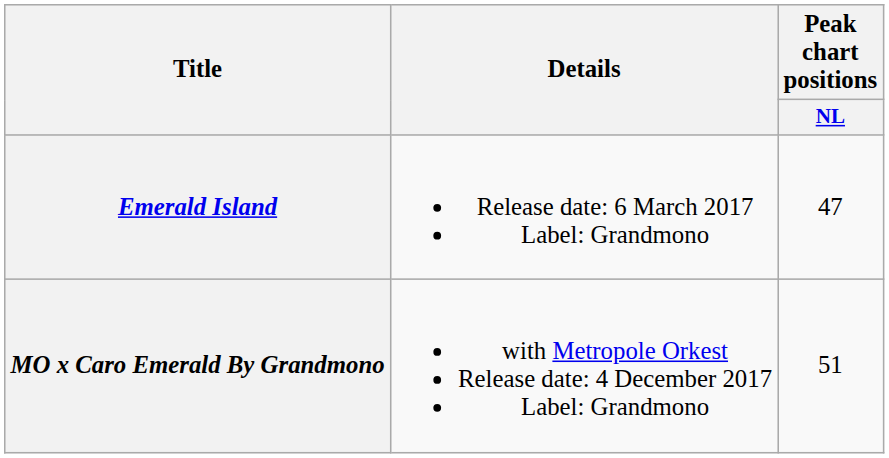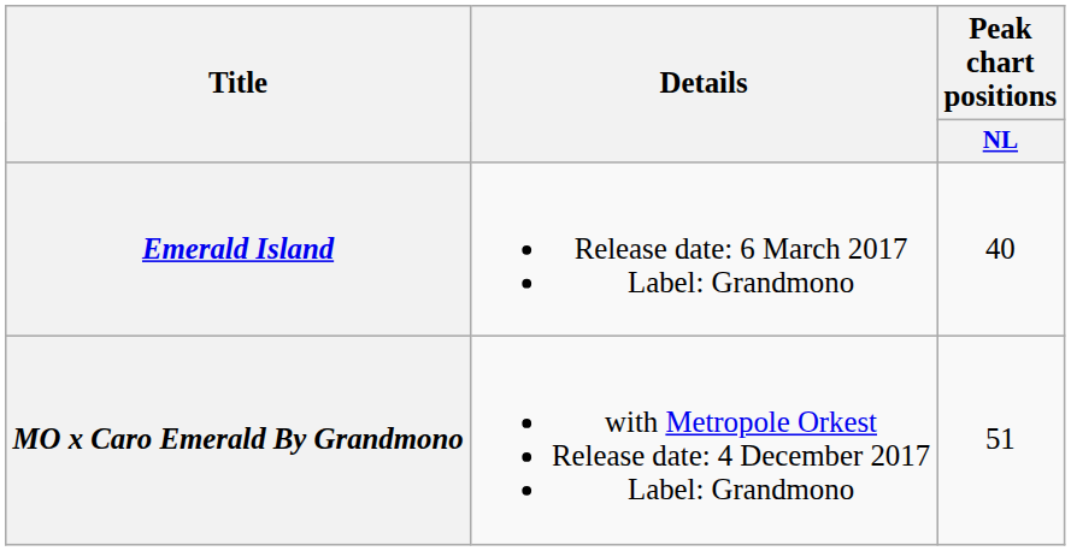 <table class="wikitable plainrowheaders" style="text-align:center;">
 <tr>
 <th scope="col" rowspan="2">Title</th>
 <th scope="col" rowspan="2">Details</th>
 <th scope="col">Peak chart positions</th>
 </tr>
 <tr>
 <th scope="col" style="width:3em;font-size:85%;"><a href='#'>NL</a><br></th>
 </tr>
 <tr>
 <th scope="row"><em><a href='#'>Emerald Island</a></em></th>
 <td><br><ul><li>Release date: 6 March 2017</li><li>Label: Grandmono</li></ul></td>
-<td>47</td>
+<td>40</td>
 </tr>
 <tr>
 <th scope="row"><em>MO x Caro Emerald By Grandmono</em></th>
 <td><br><ul><li>with <a href='#'>Metropole Orkest</a></li><li>Release date: 4 December 2017</li><li>Label: Grandmono</li></ul></td>
 <td>51</td>
 </tr>
 </table>
